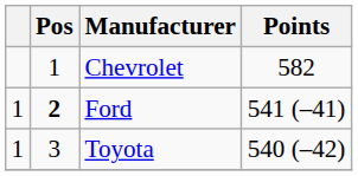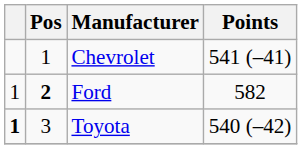 <table class="wikitable" style="font-size: 95%;">
 <tr>
 <th></th>
 <th>Pos</th>
 <th>Manufacturer</th>
 <th>Points</th>
 </tr>
 <tr>
 <td align="left"></td>
 <td style="text-align:center;">1</td>
 <td><a href='#'>Chevrolet</a></td>
-<td style="text-align:center;">582</td>
+<td style="text-align:center;">541 (–41)</td>
 </tr>
 <tr>
 <td align="left"> 1</td>
 <td style="text-align:center;"><strong>2</strong></td>
 <td><a href='#'>Ford</a></td>
-<td style="text-align:center;">541 (–41)</td>
+<td style="text-align:center;">582</td>
 </tr>
 <tr>
-<td align="left"> 1</td>
+<td align="left"><strong> 1</strong></td>
 <td style="text-align:center;">3</td>
 <td><a href='#'>Toyota</a></td>
 <td style="text-align:center;">540 (–42)</td>
 </tr>
 <tr class="sortbottom">
 </tr>
 </table>
